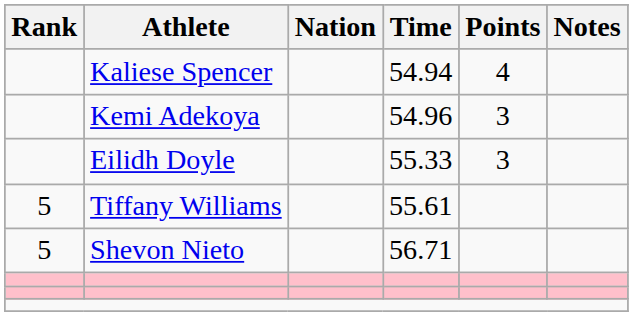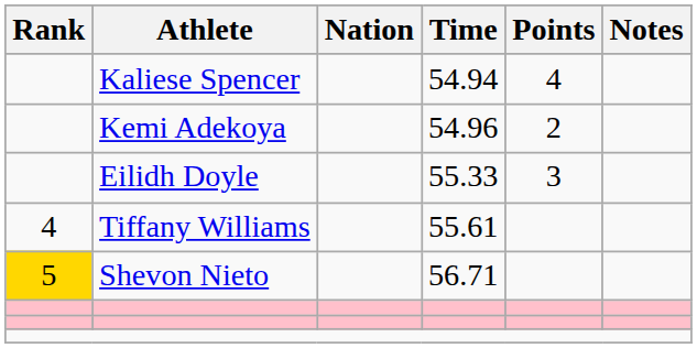 <table class="wikitable sortable" style="text-align:center;">
 <tr>
 <th scope="col" style="width: 10px;">Rank</th>
 <th scope="col">Athlete</th>
 <th scope="col">Nation</th>
 <th scope="col">Time</th>
 <th scope="col">Points</th>
 <th scope="col">Notes</th>
 </tr>
 <tr>
 <td></td>
 <td align=left><a href='#'>Kaliese Spencer</a></td>
 <td align=left></td>
 <td>54.94</td>
 <td>4</td>
 <td></td>
 </tr>
 <tr>
 <td></td>
 <td align=left><a href='#'>Kemi Adekoya</a></td>
 <td align=left></td>
 <td>54.96</td>
-<td>3</td>
+<td>2</td>
 <td></td>
 </tr>
 <tr>
 <td></td>
 <td align=left><a href='#'>Eilidh Doyle</a></td>
 <td align=left></td>
 <td>55.33</td>
 <td>3</td>
 <td></td>
 </tr>
 <tr>
-<td>5</td>
+<td>4</td>
 <td align=left><a href='#'>Tiffany Williams</a></td>
 <td align=left></td>
 <td>55.61</td>
 <td></td>
 <td></td>
 </tr>
 <tr>
-<td>5</td>
+<td style="background: gold;">5</td>
 <td align=left><a href='#'>Shevon Nieto</a></td>
 <td align=left></td>
 <td>56.71</td>
 <td></td>
 <td></td>
 </tr>
 <tr bgcolor="pink">
 <td></td>
 <td align=left></td>
 <td align=left></td>
 <td></td>
 <td></td>
 <td></td>
 </tr>
 <tr bgcolor="pink">
 <td></td>
 <td align=left></td>
 <td align=left></td>
 <td></td>
 <td></td>
 <td></td>
 </tr>
 <tr class="sortbottom">
 <td colspan="6"></td>
 </tr>
 </table>
